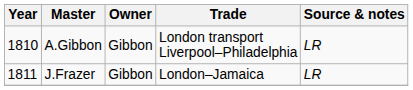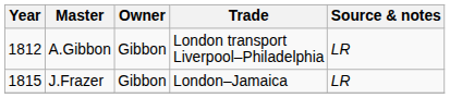 <table class="sortable wikitable">
 <tr>
 <th>Year</th>
 <th>Master</th>
 <th>Owner</th>
 <th>Trade</th>
 <th>Source & notes</th>
 </tr>
 <tr>
-<td>1810</td>
+<td>1812</td>
 <td>A.Gibbon</td>
 <td>Gibbon</td>
 <td>London transport<br>Liverpool–Philadelphia</td>
 <td><em>LR</em></td>
 </tr>
 <tr>
-<td>1811</td>
+<td>1815</td>
 <td>J.Frazer</td>
 <td>Gibbon</td>
 <td>London–Jamaica</td>
 <td><em>LR</em></td>
 </tr>
 <tr>
 </tr>
 </table>
